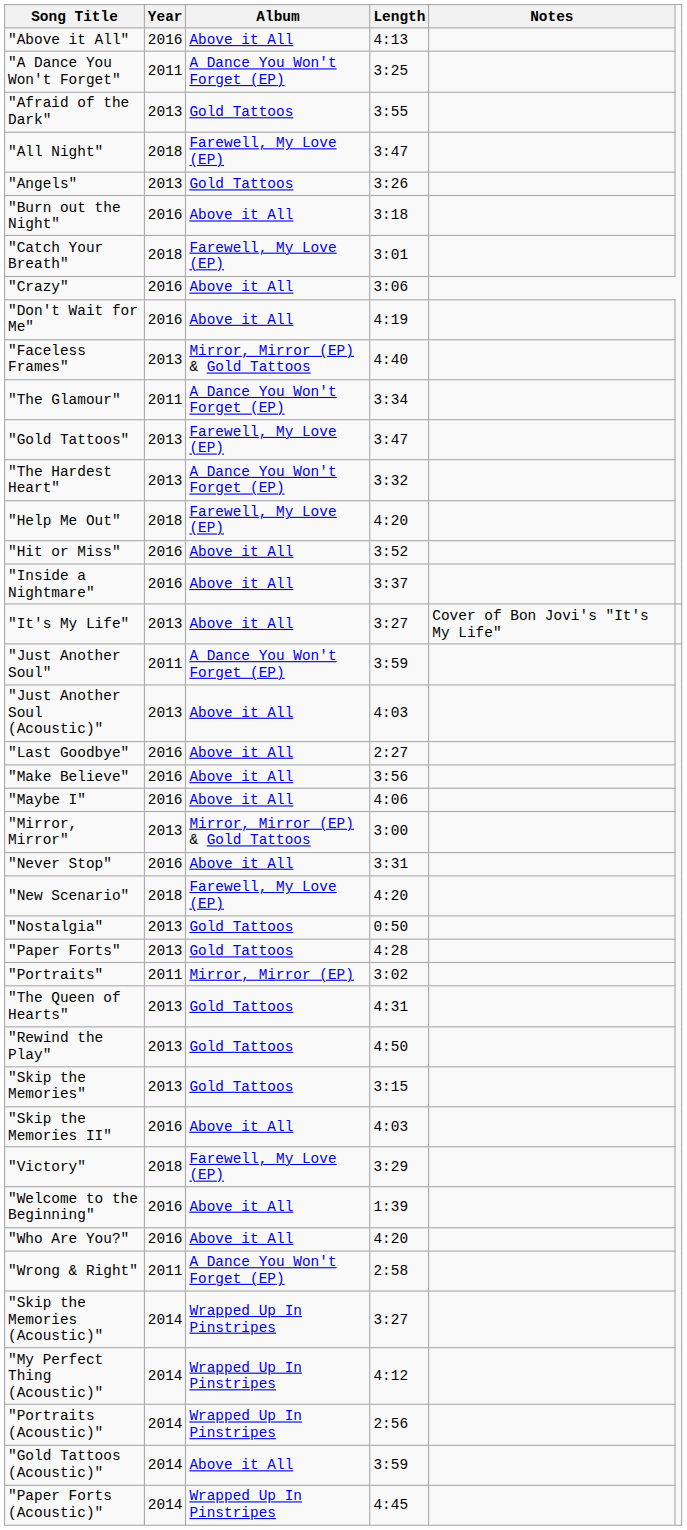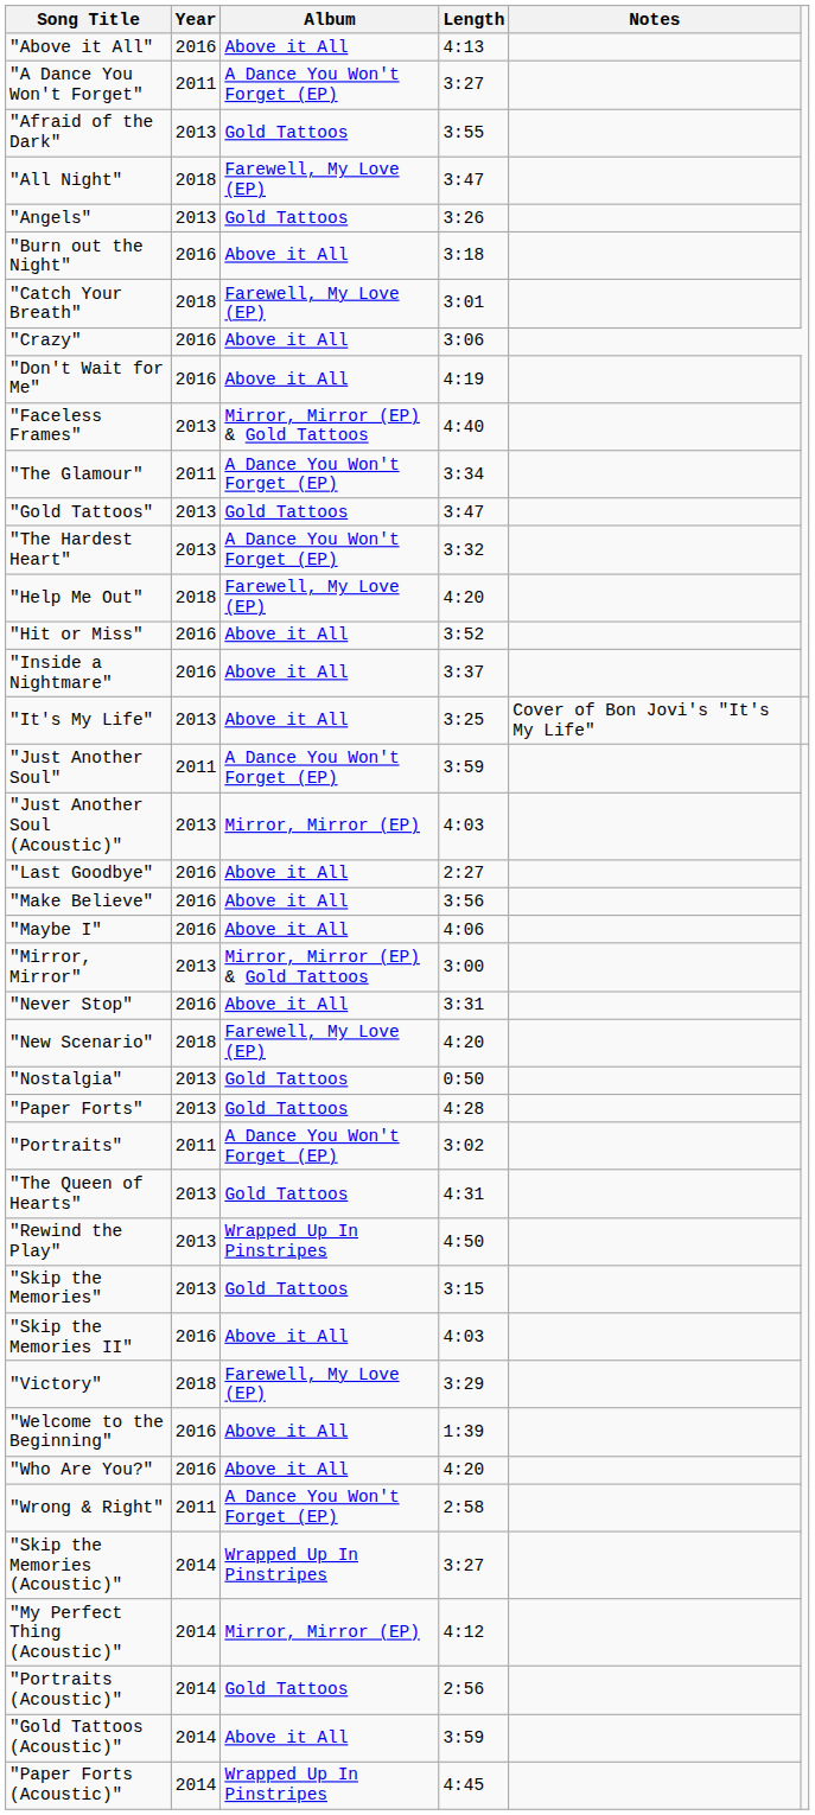 <table class="wikitable sortable">
 <tr>
 <th width="21%">Song Title</th>
 <th width="1%">Year</th>
 <th width="28%">Album</th>
 <th width="1%">Length</th>
 <th width="38%">Notes</th>
 </tr>
 <tr>
 <td>"Above it All"</td>
 <td>2016</td>
 <td><a href='#'>Above it All</a></td>
 <td>4:13</td>
 <td></td>
 </tr>
 <tr>
 <td>"A Dance You Won't Forget"</td>
 <td>2011</td>
 <td><a href='#'>A Dance You Won't Forget (EP)</a></td>
-<td>3:25</td>
+<td>3:27</td>
 <td></td>
 </tr>
 <tr>
 <td>"Afraid of the Dark"</td>
 <td>2013</td>
 <td><a href='#'>Gold Tattoos</a></td>
 <td>3:55</td>
 <td></td>
 </tr>
 <tr>
 <td>"All Night"</td>
 <td>2018</td>
 <td><a href='#'>Farewell, My Love (EP)</a></td>
 <td>3:47</td>
 <td></td>
 </tr>
 <tr>
 <td>"Angels"</td>
 <td>2013</td>
 <td><a href='#'>Gold Tattoos</a></td>
 <td>3:26</td>
 <td></td>
 </tr>
 <tr>
 <td>"Burn out the Night"</td>
 <td>2016</td>
 <td><a href='#'>Above it All</a></td>
 <td>3:18</td>
 <td></td>
 </tr>
 <tr>
 <td>"Catch Your Breath"</td>
 <td>2018</td>
 <td><a href='#'>Farewell, My Love (EP)</a></td>
 <td>3:01</td>
 <td></td>
 </tr>
 <tr>
 <td>"Crazy"</td>
 <td>2016</td>
 <td><a href='#'>Above it All</a></td>
 <td>3:06</td>
 </tr>
 <tr>
 <td>"Don't Wait for Me"</td>
 <td>2016</td>
 <td><a href='#'>Above it All</a></td>
 <td>4:19</td>
 <td></td>
 </tr>
 <tr>
 <td>"Faceless Frames"</td>
 <td>2013</td>
 <td><a href='#'>Mirror, Mirror (EP)</a> & <a href='#'>Gold Tattoos</a></td>
 <td>4:40</td>
 <td></td>
 </tr>
 <tr>
 <td>"The Glamour"</td>
 <td>2011</td>
 <td><a href='#'>A Dance You Won't Forget (EP)</a></td>
 <td>3:34</td>
 <td></td>
 </tr>
 <tr>
 <td>"Gold Tattoos"</td>
 <td>2013</td>
-<td><a href='#'>Farewell, My Love (EP)</a></td>
+<td><a href='#'>Gold Tattoos</a></td>
 <td>3:47</td>
 <td></td>
 </tr>
 <tr>
 <td>"The Hardest Heart"</td>
 <td>2013</td>
 <td><a href='#'>A Dance You Won't Forget (EP)</a></td>
 <td>3:32</td>
 <td></td>
 </tr>
 <tr>
 <td>"Help Me Out"</td>
 <td>2018</td>
 <td><a href='#'>Farewell, My Love (EP)</a></td>
 <td>4:20</td>
 <td></td>
 </tr>
 <tr>
 <td>"Hit or Miss"</td>
 <td>2016</td>
 <td><a href='#'>Above it All</a></td>
 <td>3:52</td>
 <td></td>
 </tr>
 <tr>
 <td>"Inside a Nightmare"</td>
 <td>2016</td>
 <td><a href='#'>Above it All</a></td>
 <td>3:37</td>
 <td></td>
 </tr>
 <tr>
 <td>"It's My Life"</td>
 <td>2013</td>
 <td><a href='#'>Above it All</a></td>
-<td>3:27</td>
+<td>3:25</td>
 <td>Cover of Bon Jovi's "It's My Life"</td>
 <td></td>
 </tr>
 <tr>
 <td>"Just Another Soul"</td>
 <td>2011</td>
 <td><a href='#'>A Dance You Won't Forget (EP)</a></td>
 <td>3:59</td>
 <td></td>
 </tr>
 <tr>
 <td>"Just Another Soul (Acoustic)"</td>
 <td>2013</td>
-<td><a href='#'>Above it All</a></td>
+<td><a href='#'>Mirror, Mirror (EP)</a></td>
 <td>4:03</td>
 <td></td>
 </tr>
 <tr>
 <td>"Last Goodbye"</td>
 <td>2016</td>
 <td><a href='#'>Above it All</a></td>
 <td>2:27</td>
 <td></td>
 </tr>
 <tr>
 <td>"Make Believe"</td>
 <td>2016</td>
 <td><a href='#'>Above it All</a></td>
 <td>3:56</td>
 <td></td>
 </tr>
 <tr>
 <td>"Maybe I"</td>
 <td>2016</td>
 <td><a href='#'>Above it All</a></td>
 <td>4:06</td>
 <td></td>
 </tr>
 <tr>
 <td>"Mirror, Mirror"</td>
 <td>2013</td>
 <td><a href='#'>Mirror, Mirror (EP)</a> & <a href='#'>Gold Tattoos</a></td>
 <td>3:00</td>
 <td></td>
 </tr>
 <tr>
 <td>"Never Stop"</td>
 <td>2016</td>
 <td><a href='#'>Above it All</a></td>
 <td>3:31</td>
 <td></td>
 </tr>
 <tr>
 <td>"New Scenario"</td>
 <td>2018</td>
 <td><a href='#'>Farewell, My Love (EP)</a></td>
 <td>4:20</td>
 <td></td>
 </tr>
 <tr>
 <td>"Nostalgia"</td>
 <td>2013</td>
 <td><a href='#'>Gold Tattoos</a></td>
 <td>0:50</td>
 <td></td>
 </tr>
 <tr>
 <td>"Paper Forts"</td>
 <td>2013</td>
 <td><a href='#'>Gold Tattoos</a></td>
 <td>4:28</td>
 <td></td>
 </tr>
 <tr>
 <td>"Portraits"</td>
 <td>2011</td>
-<td><a href='#'>Mirror, Mirror (EP)</a></td>
+<td><a href='#'>A Dance You Won't Forget (EP)</a></td>
 <td>3:02</td>
 <td></td>
 </tr>
 <tr>
 <td>"The Queen of Hearts"</td>
 <td>2013</td>
 <td><a href='#'>Gold Tattoos</a></td>
 <td>4:31</td>
 <td></td>
 </tr>
 <tr>
 <td>"Rewind the Play"</td>
 <td>2013</td>
-<td><a href='#'>Gold Tattoos</a></td>
+<td><a href='#'>Wrapped Up In Pinstripes</a></td>
 <td>4:50</td>
 <td></td>
 </tr>
 <tr>
 <td>"Skip the Memories"</td>
 <td>2013</td>
 <td><a href='#'>Gold Tattoos</a></td>
 <td>3:15</td>
 <td></td>
 </tr>
 <tr>
 <td>"Skip the Memories II"</td>
 <td>2016</td>
 <td><a href='#'>Above it All</a></td>
 <td>4:03</td>
 <td></td>
 </tr>
 <tr>
 <td>"Victory"</td>
 <td>2018</td>
 <td><a href='#'>Farewell, My Love (EP)</a></td>
 <td>3:29</td>
 <td></td>
 </tr>
 <tr>
 <td>"Welcome to the Beginning"</td>
 <td>2016</td>
 <td><a href='#'>Above it All</a></td>
 <td>1:39</td>
 <td></td>
 </tr>
 <tr>
 <td>"Who Are You?"</td>
 <td>2016</td>
 <td><a href='#'>Above it All</a></td>
 <td>4:20</td>
 <td></td>
 </tr>
 <tr>
 <td>"Wrong & Right"</td>
 <td>2011</td>
 <td><a href='#'>A Dance You Won't Forget (EP)</a></td>
 <td>2:58</td>
 <td></td>
 </tr>
 <tr>
 <td>"Skip the Memories (Acoustic)"</td>
 <td>2014</td>
 <td><a href='#'>Wrapped Up In Pinstripes</a></td>
 <td>3:27</td>
 <td></td>
 </tr>
 <tr>
 <td>"My Perfect Thing (Acoustic)"</td>
 <td>2014</td>
-<td><a href='#'>Wrapped Up In Pinstripes</a></td>
+<td><a href='#'>Mirror, Mirror (EP)</a></td>
 <td>4:12</td>
 <td></td>
 </tr>
 <tr>
 <td>"Portraits (Acoustic)"</td>
 <td>2014</td>
-<td><a href='#'>Wrapped Up In Pinstripes</a></td>
+<td><a href='#'>Gold Tattoos</a></td>
 <td>2:56</td>
 <td></td>
 </tr>
 <tr>
 <td>"Gold Tattoos (Acoustic)"</td>
 <td>2014</td>
 <td><a href='#'>Above it All</a></td>
 <td>3:59</td>
 <td></td>
 </tr>
 <tr>
 <td>"Paper Forts (Acoustic)"</td>
 <td>2014</td>
 <td><a href='#'>Wrapped Up In Pinstripes</a></td>
 <td>4:45</td>
 <td></td>
 </tr>
 </table>
